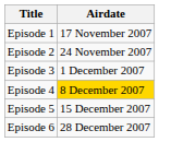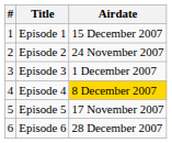 <table class="wikitable sortable">
 <tr>
+<th>#</th>
 <th>Title</th>
 <th>Airdate</th>
 </tr>
 <tr>
+<td>1</td>
 <td>Episode 1</td>
-<td>17 November 2007</td>
+<td>15 December 2007</td>
 </tr>
 <tr>
+<td>2</td>
 <td>Episode 2</td>
 <td>24 November 2007</td>
 </tr>
 <tr>
+<td>3</td>
 <td>Episode 3</td>
 <td>1 December 2007</td>
 </tr>
 <tr>
+<td>4</td>
 <td>Episode 4</td>
 <td style="background: gold;">8 December 2007</td>
 </tr>
 <tr>
+<td>5</td>
 <td>Episode 5</td>
-<td>15 December 2007</td>
+<td>17 November 2007</td>
 </tr>
 <tr>
+<td>6</td>
 <td>Episode 6</td>
 <td>28 December 2007</td>
 </tr>
 </table>
